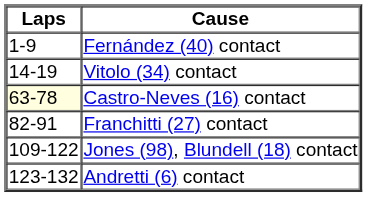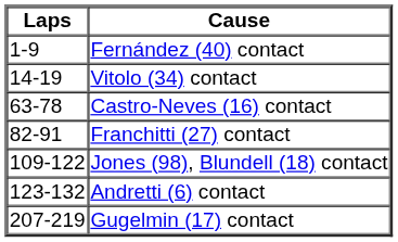 <table border=2 cellspacing=0>
 <tr>
 <th>Laps</th>
 <th>Cause</th>
 </tr>
 <tr>
 <td>1-9</td>
 <td><a href='#'>Fernández (40)</a> contact</td>
 </tr>
 <tr>
 <td>14-19</td>
 <td><a href='#'>Vitolo (34)</a> contact</td>
 </tr>
 <tr>
-<td style="background: lightyellow;">63-78</td>
+<td>63-78</td>
 <td><a href='#'>Castro-Neves (16)</a> contact</td>
 </tr>
 <tr>
 <td>82-91</td>
 <td><a href='#'>Franchitti (27)</a> contact</td>
 </tr>
 <tr>
 <td>109-122</td>
 <td><a href='#'>Jones (98)</a>, <a href='#'>Blundell (18)</a> contact</td>
 </tr>
 <tr>
 <td>123-132</td>
 <td><a href='#'>Andretti (6)</a> contact</td>
 </tr>
+<tr>
+<td>207-219</td>
+<td><a href='#'>Gugelmin (17)</a> contact</td>
+</tr>
 </table>
